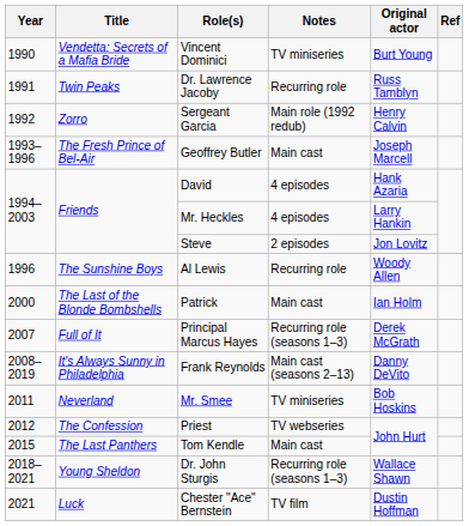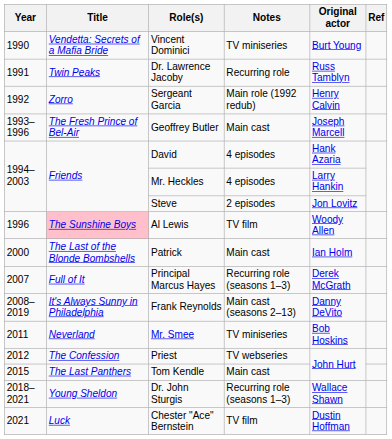 <table class="wikitable plainrowheaders sortable">
 <tr>
 <th scope="col">Year</th>
 <th scope="col">Title</th>
 <th scope="col">Role(s)</th>
 <th scope="col">Notes</th>
 <th scope="col">Original actor</th>
 <th scope="col" class="unsortable">Ref</th>
 </tr>
 <tr>
 <td>1990</td>
 <td><em><a href='#'>Vendetta: Secrets of a Mafia Bride</a></em></td>
 <td>Vincent Dominici</td>
 <td>TV miniseries</td>
 <td><a href='#'>Burt Young</a></td>
 <td></td>
 </tr>
 <tr>
 <td>1991</td>
 <td><em><a href='#'>Twin Peaks</a></em></td>
 <td>Dr. Lawrence Jacoby</td>
 <td>Recurring role</td>
 <td><a href='#'>Russ Tamblyn</a></td>
 <td></td>
 </tr>
 <tr>
 <td>1992</td>
 <td><em><a href='#'>Zorro</a></em></td>
 <td>Sergeant Garcia</td>
 <td>Main role (1992 redub)</td>
 <td><a href='#'>Henry Calvin</a></td>
 <td></td>
 </tr>
 <tr>
 <td>1993–1996</td>
 <td><em><a href='#'>The Fresh Prince of Bel-Air</a></em></td>
 <td>Geoffrey Butler</td>
 <td>Main cast</td>
 <td><a href='#'>Joseph Marcell</a></td>
 <td></td>
 </tr>
 <tr>
 <td rowspan=3>1994–2003</td>
 <td rowspan=3><em><a href='#'>Friends</a></em></td>
 <td>David</td>
 <td>4 episodes</td>
 <td><a href='#'>Hank Azaria</a></td>
 <td rowspan=3></td>
 </tr>
 <tr>
 <td>Mr. Heckles</td>
 <td>4 episodes</td>
 <td><a href='#'>Larry Hankin</a></td>
 </tr>
 <tr>
 <td>Steve</td>
 <td>2 episodes</td>
 <td><a href='#'>Jon Lovitz</a></td>
 </tr>
 <tr>
 <td>1996</td>
-<td><em><a href='#'>The Sunshine Boys</a></em></td>
+<td style="background: pink;"><em><a href='#'>The Sunshine Boys</a></em></td>
 <td>Al Lewis</td>
-<td>Recurring role</td>
+<td>TV film</td>
 <td><a href='#'>Woody Allen</a></td>
 <td></td>
 </tr>
 <tr>
 <td>2000</td>
 <td><em><a href='#'>The Last of the Blonde Bombshells</a></em></td>
 <td>Patrick</td>
 <td>Main cast</td>
 <td><a href='#'>Ian Holm</a></td>
 <td></td>
 </tr>
 <tr>
 <td>2007</td>
 <td><em><a href='#'>Full of It</a></em></td>
 <td>Principal Marcus Hayes</td>
 <td>Recurring role (seasons 1–3)</td>
 <td><a href='#'>Derek McGrath</a></td>
 <td></td>
 </tr>
 <tr>
 <td>2008–2019</td>
 <td><em><a href='#'>It's Always Sunny in Philadelphia</a></em></td>
 <td>Frank Reynolds</td>
 <td>Main cast (seasons 2–13)</td>
 <td><a href='#'>Danny DeVito</a></td>
 <td></td>
 </tr>
 <tr>
 <td>2011</td>
 <td><em><a href='#'>Neverland</a></em></td>
 <td><a href='#'>Mr. Smee</a></td>
 <td>TV miniseries</td>
 <td><a href='#'>Bob Hoskins</a></td>
 <td></td>
 </tr>
 <tr>
 <td>2012</td>
 <td><em><a href='#'>The Confession</a></em></td>
 <td>Priest</td>
 <td>TV webseries</td>
 <td rowspan=2><a href='#'>John Hurt</a></td>
 <td></td>
 </tr>
 <tr>
 <td>2015</td>
 <td><em><a href='#'>The Last Panthers</a></em></td>
 <td>Tom Kendle</td>
 <td>Main cast</td>
 <td></td>
 </tr>
 <tr>
 <td>2018–2021</td>
 <td><em><a href='#'>Young Sheldon</a></em></td>
 <td>Dr. John Sturgis</td>
 <td>Recurring role (seasons 1–3)</td>
 <td><a href='#'>Wallace Shawn</a></td>
 <td></td>
 </tr>
 <tr>
 <td>2021</td>
 <td><em><a href='#'>Luck</a></em></td>
 <td>Chester "Ace" Bernstein</td>
 <td>TV film</td>
 <td><a href='#'>Dustin Hoffman</a></td>
 <td></td>
 </tr>
 </table>
